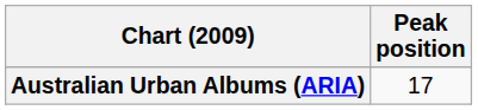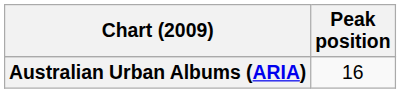 <table class="wikitable sortable plainrowheaders" style="text-align:center">
 <tr>
 <th scope="col">Chart (2009)</th>
 <th scope="col">Peak<br>position</th>
 </tr>
 <tr>
 </tr>
 <tr>
 </tr>
 <tr>
 </tr>
 <tr>
 </tr>
 <tr>
 </tr>
 <tr>
 </tr>
 <tr>
 </tr>
 <tr>
 <th scope="row">Australian Urban Albums (<a href='#'>ARIA</a>)</th>
-<td>17</td>
+<td>16</td>
 </tr>
 </table>
